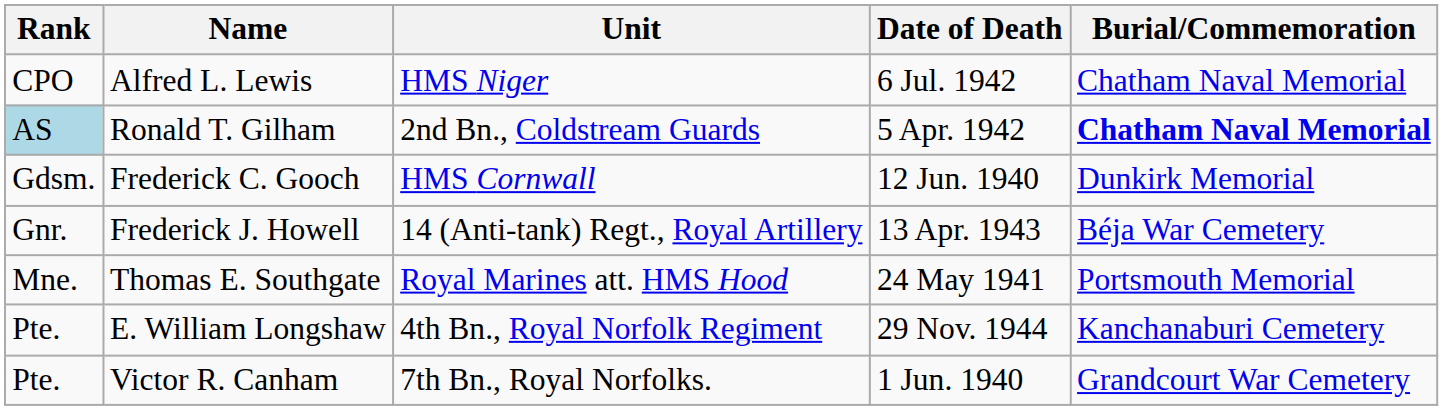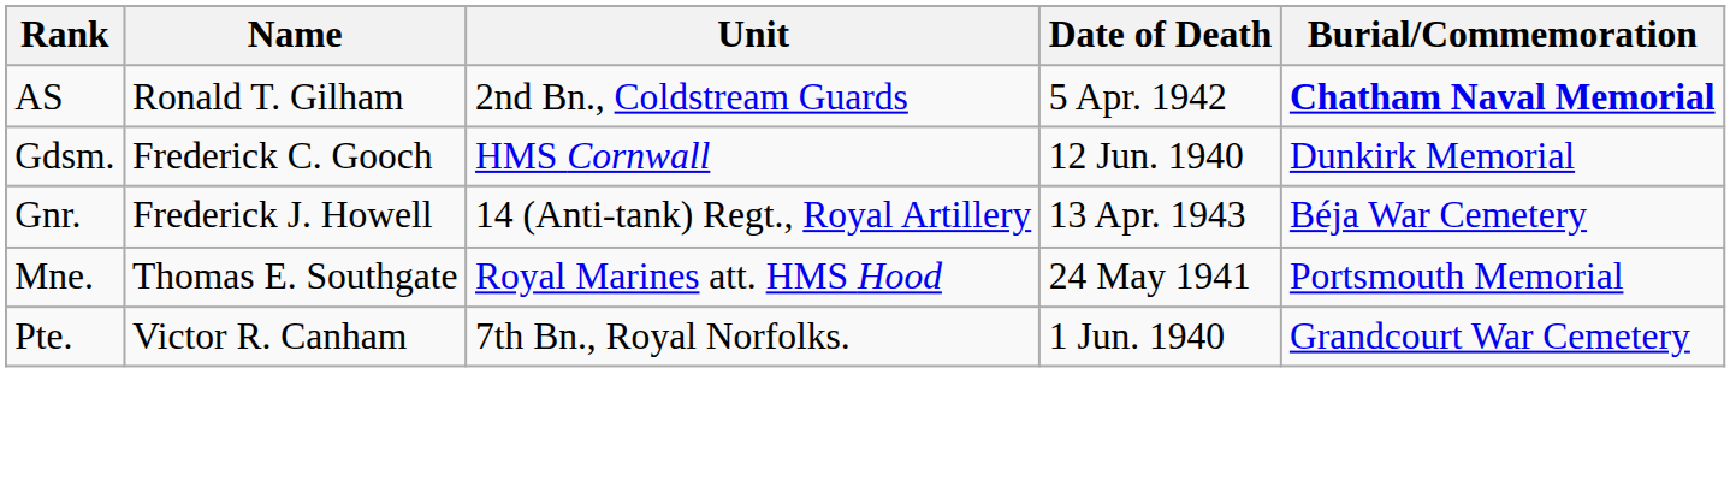 <table class="wikitable">
 <tr>
 <th>Rank</th>
 <th>Name</th>
 <th>Unit</th>
 <th>Date of Death</th>
 <th>Burial/Commemoration</th>
 </tr>
 <tr>
-<td>CPO</td>
-<td>Alfred L. Lewis</td>
-<td><a href='#'>HMS <em>Niger</em></a></td>
-<td>6 Jul. 1942</td>
-<td><a href='#'>Chatham Naval Memorial</a></td>
-</tr>
-<tr>
-<td style="background: lightblue;">AS</td>
+<td>AS</td>
 <td>Ronald T. Gilham</td>
 <td>2nd Bn., <a href='#'>Coldstream Guards</a></td>
 <td>5 Apr. 1942</td>
 <td><strong><a href='#'>Chatham Naval Memorial</a></strong></td>
 </tr>
 <tr>
 <td>Gdsm.</td>
 <td>Frederick C. Gooch</td>
 <td><a href='#'>HMS <em>Cornwall</em></a></td>
 <td>12 Jun. 1940</td>
 <td><a href='#'>Dunkirk Memorial</a></td>
 </tr>
 <tr>
 <td>Gnr.</td>
 <td>Frederick J. Howell</td>
 <td>14 (Anti-tank) Regt., <a href='#'>Royal Artillery</a></td>
 <td>13 Apr. 1943</td>
 <td><a href='#'>Béja War Cemetery</a></td>
 </tr>
 <tr>
 <td>Mne.</td>
 <td>Thomas E. Southgate</td>
 <td><a href='#'>Royal Marines</a> att. <a href='#'>HMS <em>Hood</em></a></td>
 <td>24 May 1941</td>
 <td><a href='#'>Portsmouth Memorial</a></td>
 </tr>
 <tr>
 <td>Pte.</td>
-<td>E. William Longshaw</td>
-<td>4th Bn., <a href='#'>Royal Norfolk Regiment</a></td>
-<td>29 Nov. 1944</td>
-<td><a href='#'>Kanchanaburi Cemetery</a></td>
-</tr>
-<tr>
-<td>Pte.</td>
 <td>Victor R. Canham</td>
 <td>7th Bn., Royal Norfolks.</td>
 <td>1 Jun. 1940</td>
 <td><a href='#'>Grandcourt War Cemetery</a></td>
 </tr>
 </table>
